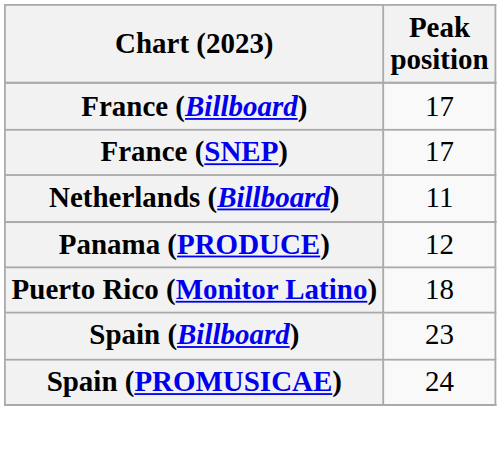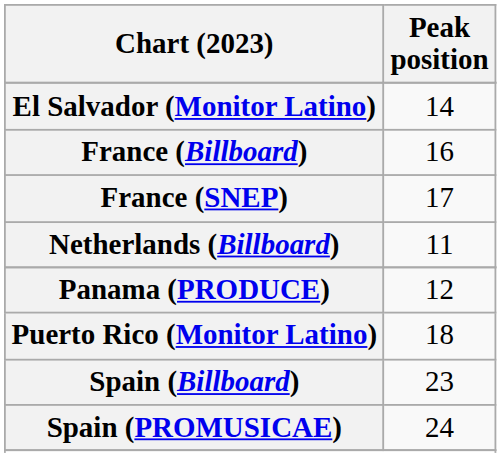 <table class="wikitable sortable plainrowheaders" style="text-align:center">
 <tr>
 <th scope="col">Chart (2023)</th>
 <th scope="col">Peak<br> position</th>
 </tr>
 <tr>
 </tr>
 <tr>
 </tr>
 <tr>
+<th scope="row">El Salvador (<a href='#'>Monitor Latino</a>)</th>
+<td>14</td>
+</tr>
+<tr>
 <th scope="row">France (<em><a href='#'>Billboard</a></em>)</th>
-<td>17</td>
+<td>16</td>
 </tr>
 <tr>
 <th scope="row">France (<a href='#'>SNEP</a>)</th>
 <td>17</td>
 </tr>
 <tr>
 <th scope="row">Netherlands (<em><a href='#'>Billboard</a></em>)</th>
 <td>11</td>
 </tr>
 <tr>
 </tr>
 <tr>
 </tr>
 <tr>
 <th scope="row">Panama (<a href='#'>PRODUCE</a>)</th>
 <td>12</td>
 </tr>
 <tr>
 <th scope="row">Puerto Rico (<a href='#'>Monitor Latino</a>)</th>
 <td>18</td>
 </tr>
 <tr>
 <th scope="row">Spain (<em><a href='#'>Billboard</a></em>)</th>
 <td>23</td>
 </tr>
 <tr>
 <th scope="row">Spain (<a href='#'>PROMUSICAE</a>)</th>
 <td>24</td>
 </tr>
 <tr>
 </tr>
 <tr>
 </tr>
 <tr>
 </tr>
 </table>
